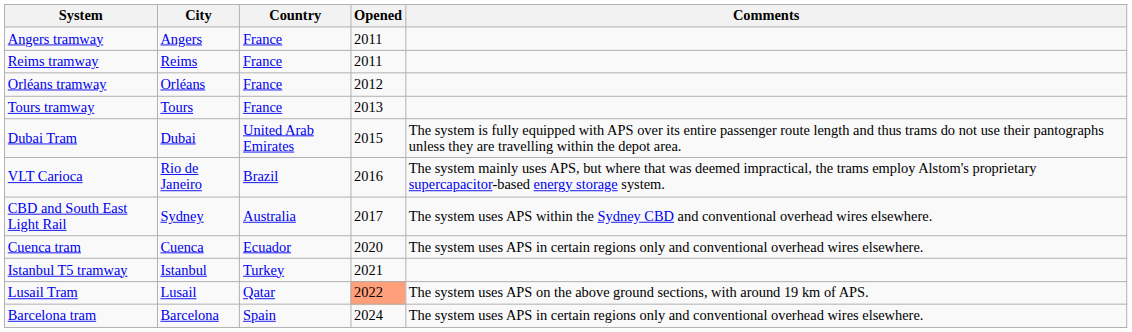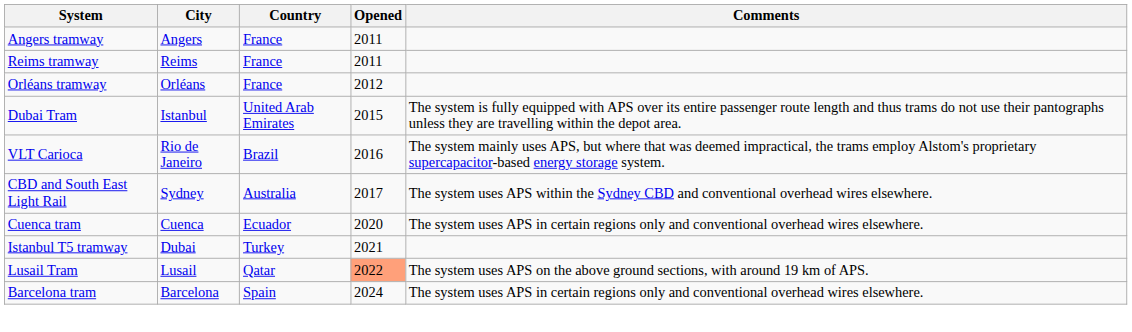 <table class="wikitable">
 <tr>
 <th>System</th>
 <th>City</th>
 <th>Country</th>
 <th>Opened</th>
 <th>Comments</th>
 </tr>
 <tr>
 <td><a href='#'>Angers tramway</a></td>
 <td><a href='#'>Angers</a></td>
 <td><a href='#'>France</a></td>
 <td>2011</td>
 <td></td>
 </tr>
 <tr>
 <td><a href='#'>Reims tramway</a></td>
 <td><a href='#'>Reims</a></td>
 <td><a href='#'>France</a></td>
 <td>2011</td>
 <td></td>
 </tr>
 <tr>
 <td><a href='#'>Orléans tramway</a></td>
 <td><a href='#'>Orléans</a></td>
 <td><a href='#'>France</a></td>
 <td>2012</td>
 <td></td>
 </tr>
 <tr>
-<td><a href='#'>Tours tramway</a></td>
-<td><a href='#'>Tours</a></td>
-<td><a href='#'>France</a></td>
-<td>2013</td>
-<td></td>
-</tr>
-<tr>
 <td><a href='#'>Dubai Tram</a></td>
-<td><a href='#'>Dubai</a></td>
+<td><a href='#'>Istanbul</a></td>
 <td><a href='#'>United Arab Emirates</a></td>
 <td>2015</td>
 <td>The system is fully equipped with APS over its entire passenger route length and thus trams do not use their pantographs unless they are travelling within the depot area.</td>
 </tr>
 <tr>
 <td><a href='#'>VLT Carioca</a></td>
 <td><a href='#'>Rio de Janeiro</a></td>
 <td><a href='#'>Brazil</a></td>
 <td>2016</td>
 <td>The system mainly uses APS, but where that was deemed impractical, the trams employ Alstom's proprietary <a href='#'>supercapacitor</a>-based <a href='#'>energy storage</a> system.</td>
 </tr>
 <tr>
 <td><a href='#'>CBD and South East Light Rail</a></td>
 <td><a href='#'>Sydney</a></td>
 <td><a href='#'>Australia</a></td>
 <td>2017</td>
 <td>The system uses APS <abbr>within the <a href='#'>Sydney CBD</a></abbr> and conventional overhead wires elsewhere.</td>
 </tr>
 <tr>
 <td><a href='#'>Cuenca tram</a></td>
 <td><a href='#'>Cuenca</a></td>
 <td><a href='#'>Ecuador</a></td>
 <td>2020</td>
 <td>The system uses APS in certain regions only and conventional overhead wires elsewhere.</td>
 </tr>
 <tr>
 <td><a href='#'>Istanbul T5 tramway</a></td>
-<td><a href='#'>Istanbul</a></td>
+<td><a href='#'>Dubai</a></td>
 <td><a href='#'>Turkey</a></td>
 <td>2021</td>
 <td></td>
 </tr>
 <tr>
 <td><a href='#'>Lusail Tram</a></td>
 <td><a href='#'>Lusail</a></td>
 <td><a href='#'>Qatar</a></td>
 <td style="background: lightsalmon;">2022</td>
 <td>The system uses APS on the above ground sections, with around 19 km of APS.</td>
 </tr>
 <tr>
 <td><a href='#'>Barcelona tram</a></td>
 <td><a href='#'>Barcelona</a></td>
 <td><a href='#'>Spain</a></td>
 <td>2024</td>
 <td>The system uses APS in certain regions only and conventional overhead wires elsewhere.</td>
 </tr>
 </table>
